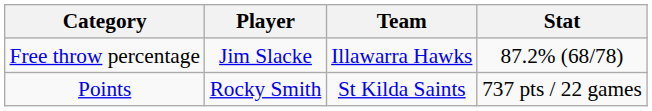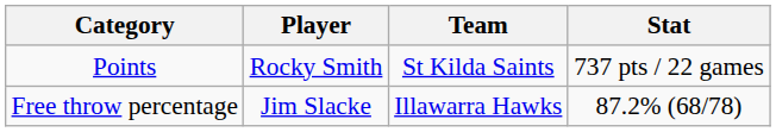 <table class="wikitable" style="text-align:center">
 <tr>
 <th>Category</th>
 <th>Player</th>
 <th>Team</th>
 <th>Stat</th>
 </tr>
 <tr>
+<td><a href='#'>Points</a></td>
+<td><a href='#'>Rocky Smith</a></td>
+<td><a href='#'>St Kilda Saints</a></td>
+<td>737 pts / 22 games</td>
+</tr>
+<tr>
 <td><a href='#'>Free throw</a> percentage</td>
 <td><a href='#'>Jim Slacke</a></td>
 <td><a href='#'>Illawarra Hawks</a></td>
 <td>87.2% (68/78)</td>
 </tr>
-<tr>
-<td><a href='#'>Points</a></td>
-<td><a href='#'>Rocky Smith</a></td>
-<td><a href='#'>St Kilda Saints</a></td>
-<td>737 pts / 22 games</td>
-</tr>
 </table>
